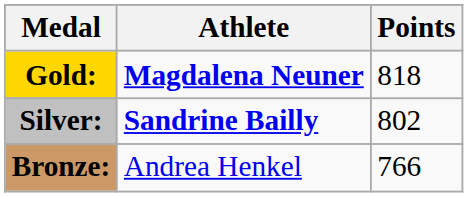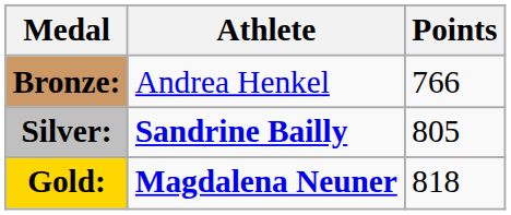 <table class="wikitable">
 <tr>
 <th><strong>Medal</strong></th>
 <th><strong>Athlete</strong></th>
 <th><strong>Points</strong></th>
 </tr>
 <tr>
+<td style="text-align:center;background-color:#CC9966;"><strong>Bronze:</strong></td>
+<td> <a href='#'>Andrea Henkel</a></td>
+<td>766</td>
+</tr>
+<tr>
+<td style="text-align:center;background-color:silver;"><strong>Silver:</strong></td>
+<td><strong> <a href='#'>Sandrine Bailly</a></strong></td>
+<td>805</td>
+</tr>
+<tr>
 <td style="text-align:center;background-color:gold;"><strong>Gold:</strong></td>
 <td> <strong><a href='#'>Magdalena Neuner</a></strong></td>
 <td>818</td>
 </tr>
-<tr>
-<td style="text-align:center;background-color:silver;"><strong>Silver:</strong></td>
-<td><strong> <a href='#'>Sandrine Bailly</a></strong></td>
-<td>802</td>
-</tr>
-<tr>
-<td style="text-align:center;background-color:#CC9966;"><strong>Bronze:</strong></td>
-<td> <a href='#'>Andrea Henkel</a></td>
-<td>766</td>
-</tr>
 </table>
